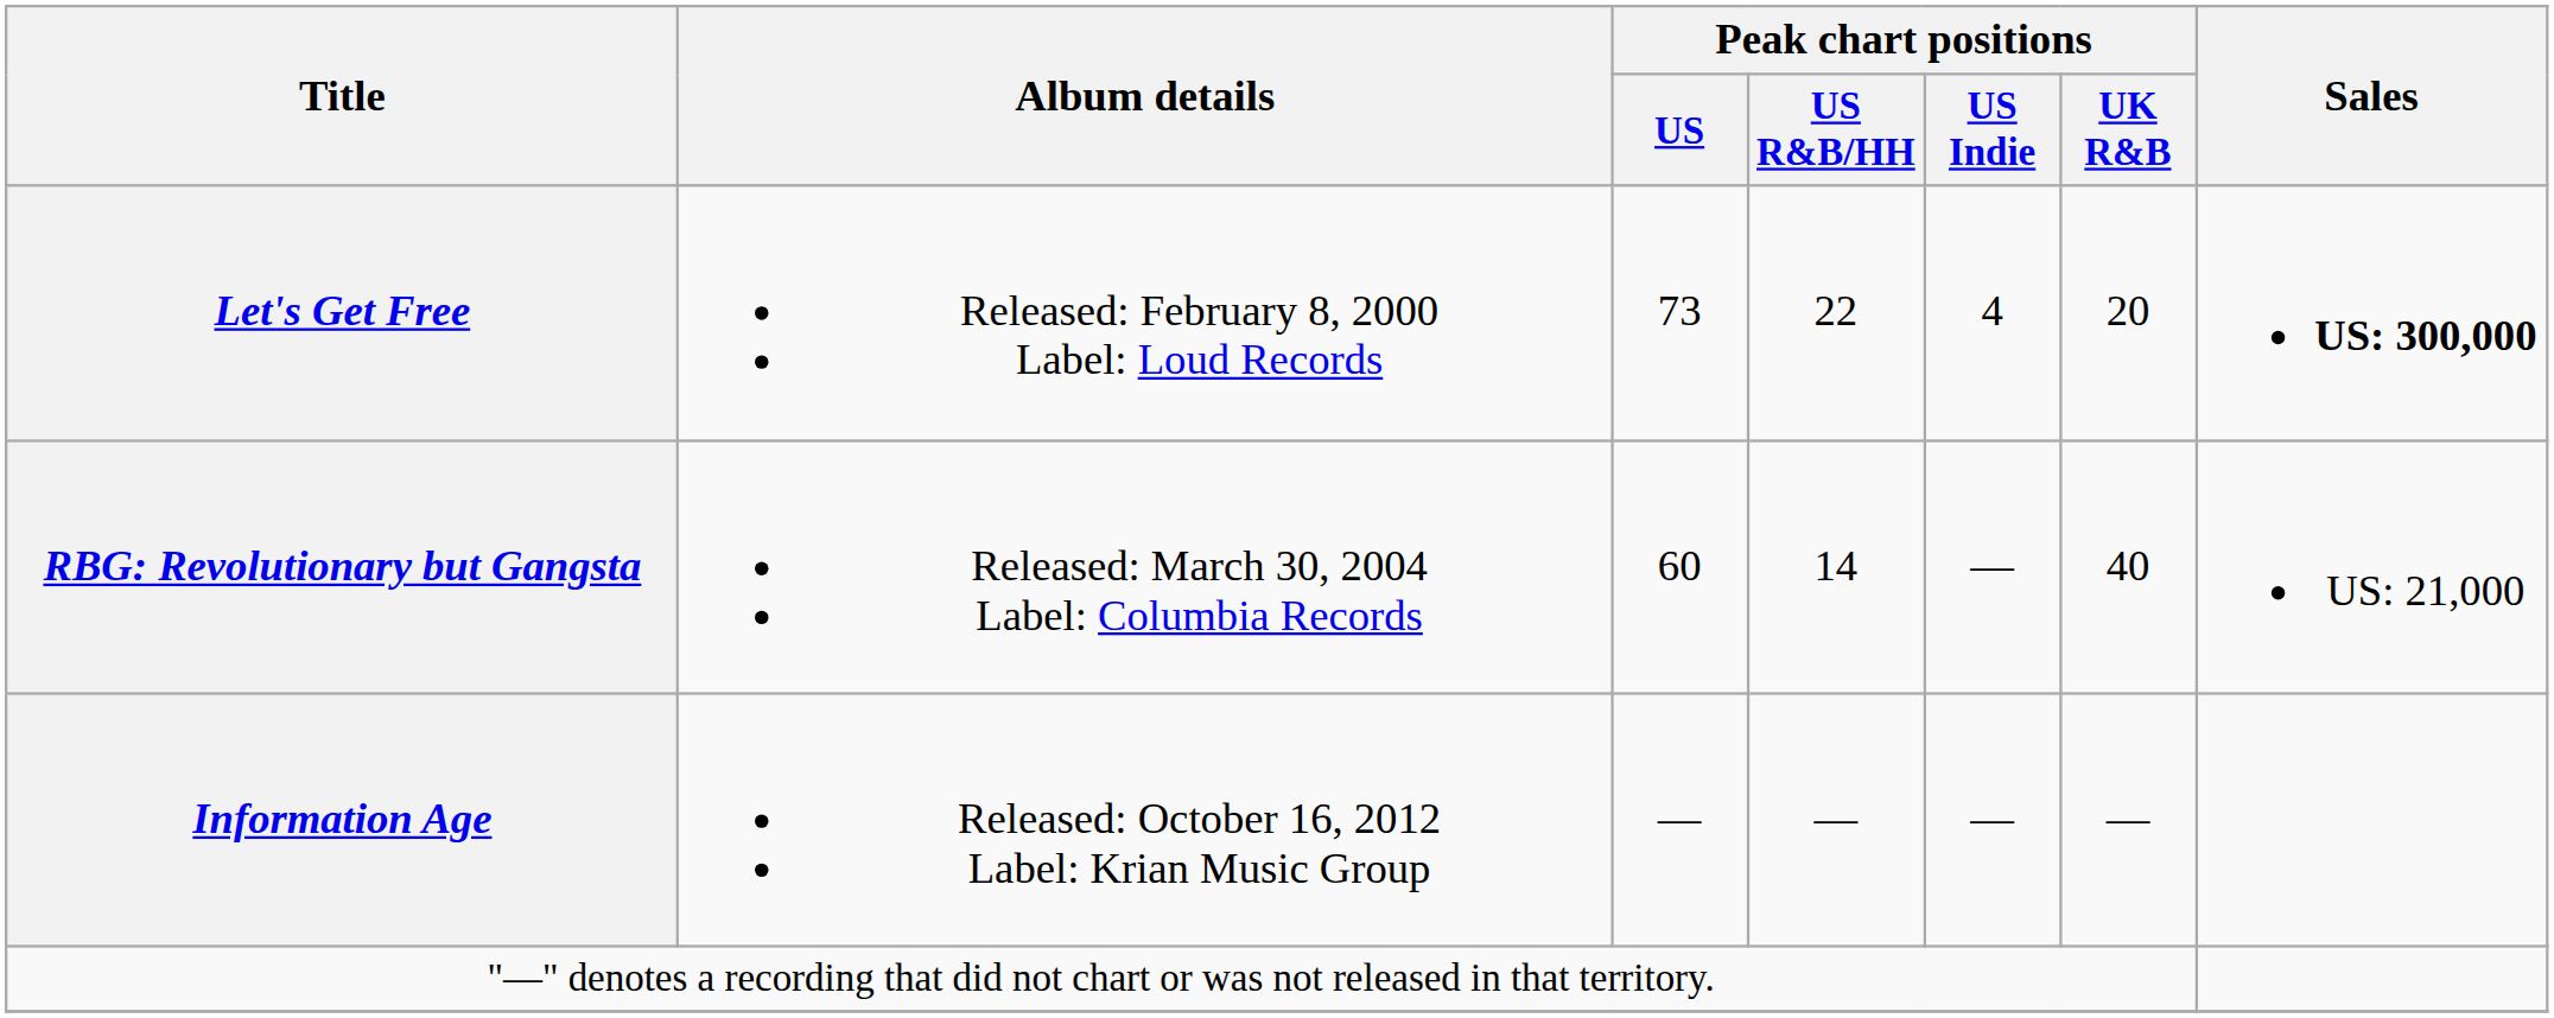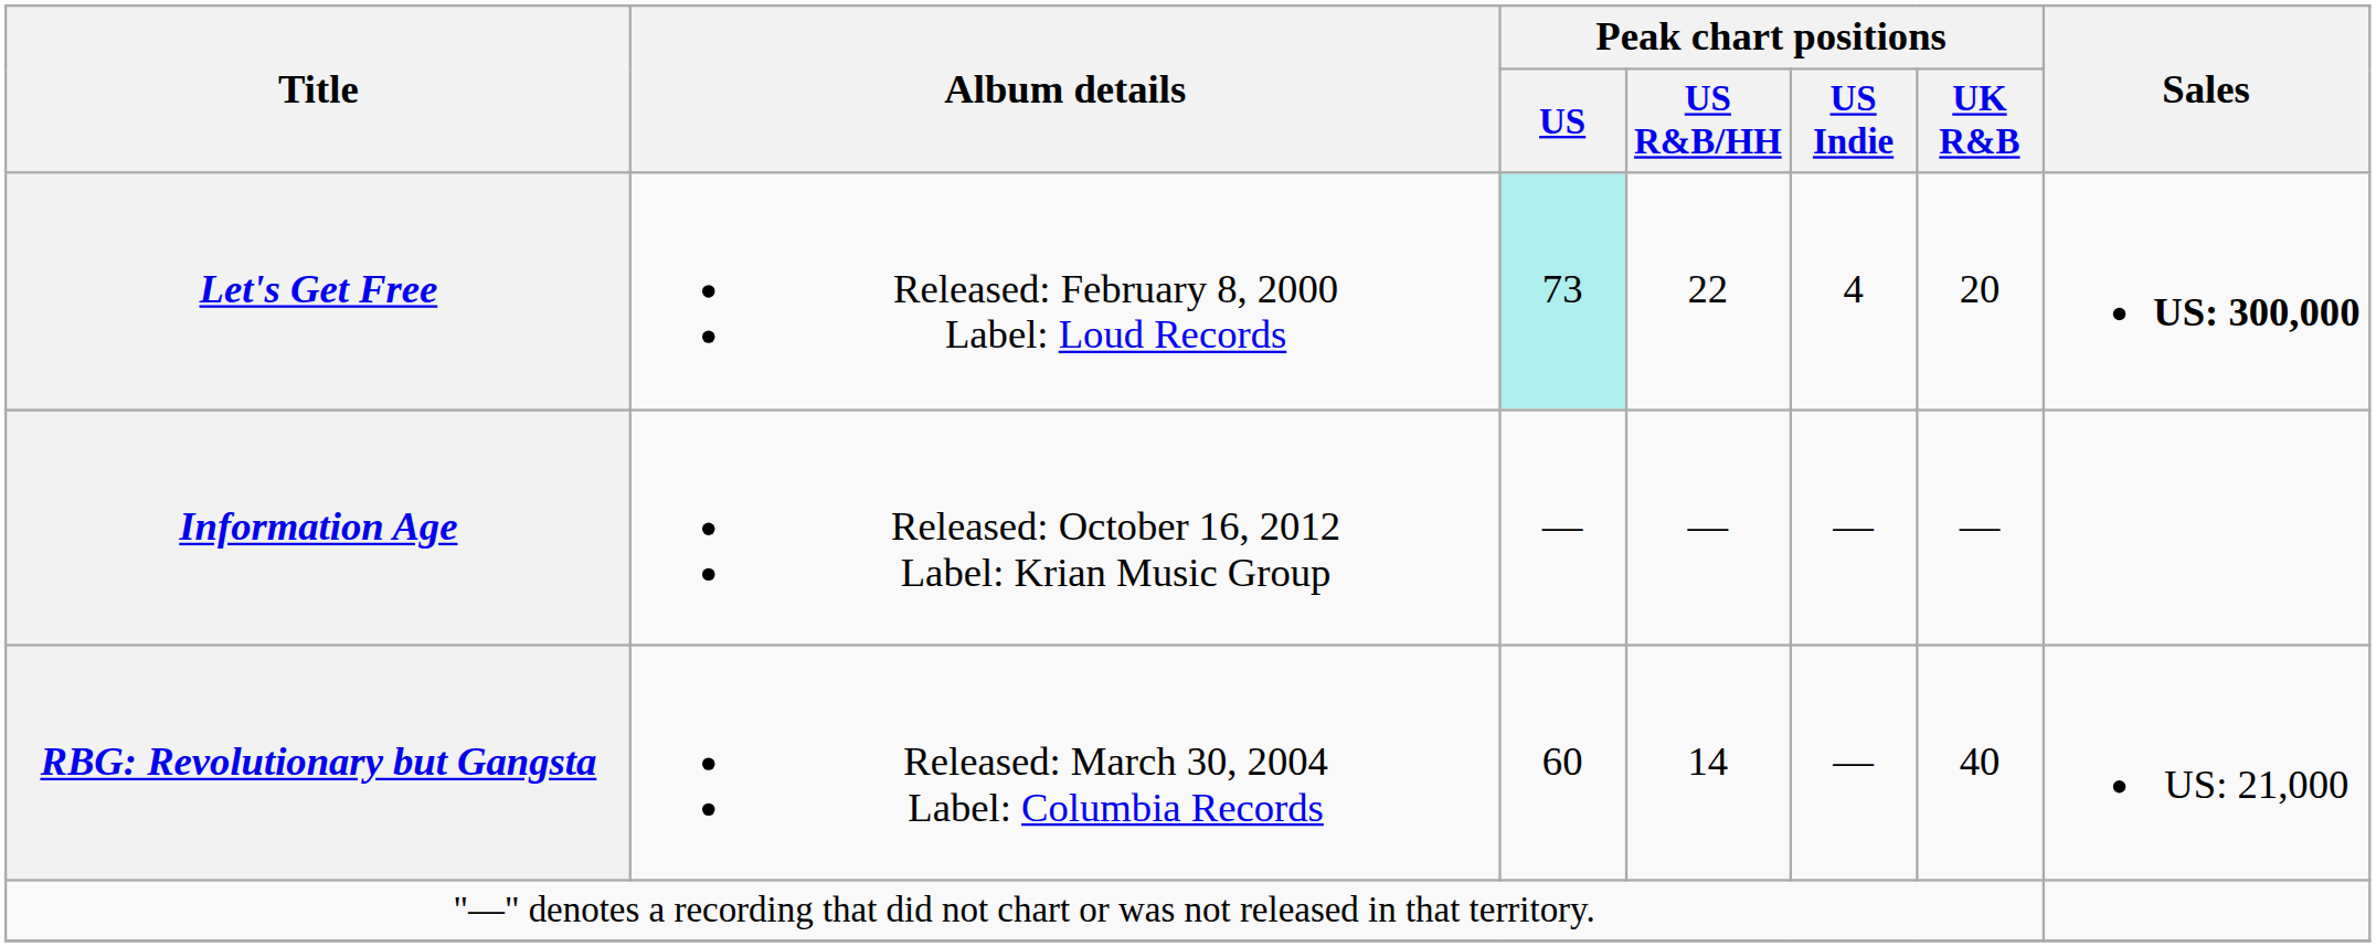 <table class="wikitable plainrowheaders" style="text-align:center;">
 <tr>
 <th scope="col" rowspan="2" style="width:15em;">Title</th>
 <th scope="col" rowspan="2" style="width:21em;">Album details</th>
 <th colspan="4" scope="col">Peak chart positions</th>
 <th rowspan="2">Sales</th>
 </tr>
 <tr>
 <th scope="col" style="width:3em;font-size:90%;"><a href='#'>US</a><br></th>
 <th scope="col" style="width:3em;font-size:90%;"><a href='#'>US R&B/HH</a><br></th>
 <th scope="col" style="width:3em;font-size:90%;"><a href='#'>US Indie</a><br></th>
 <th scope="col" style="width:3em;font-size:90%;"><a href='#'>UK R&B</a><br></th>
 </tr>
 <tr>
 <th scope="row"><em><a href='#'>Let's Get Free</a></em></th>
 <td><br><ul><li>Released: February 8, 2000</li><li>Label: <a href='#'>Loud Records</a></li></ul></td>
-<td>73</td>
+<td style="background: paleturquoise;">73</td>
 <td>22</td>
 <td>4</td>
 <td>20</td>
 <td><strong><br><ul><li>US: 300,000</li></ul></strong></td>
+</tr>
+<tr>
+<th scope="row"><em><a href='#'>Information Age</a></em></th>
+<td><br><ul><li>Released: October 16, 2012</li><li>Label: Krian Music Group</li></ul></td>
+<td>—</td>
+<td>—</td>
+<td>—</td>
+<td>—</td>
+<td></td>
 </tr>
 <tr>
 <th scope="row"><em><a href='#'>RBG: Revolutionary but Gangsta</a></em></th>
 <td><br><ul><li>Released: March 30, 2004</li><li>Label: <a href='#'>Columbia Records</a></li></ul></td>
 <td>60</td>
 <td>14</td>
 <td>—</td>
 <td>40</td>
 <td><br><ul><li>US: 21,000</li></ul></td>
 </tr>
 <tr>
-<th scope="row"><em><a href='#'>Information Age</a></em></th>
-<td><br><ul><li>Released: October 16, 2012</li><li>Label: Krian Music Group</li></ul></td>
-<td>—</td>
-<td>—</td>
-<td>—</td>
-<td>—</td>
-<td></td>
-</tr>
-<tr>
 <td colspan="6" style="font-size:90%">"—" denotes a recording that did not chart or was not released in that territory.</td>
 <td></td>
 </tr>
 <tr>
 </tr>
 </table>
